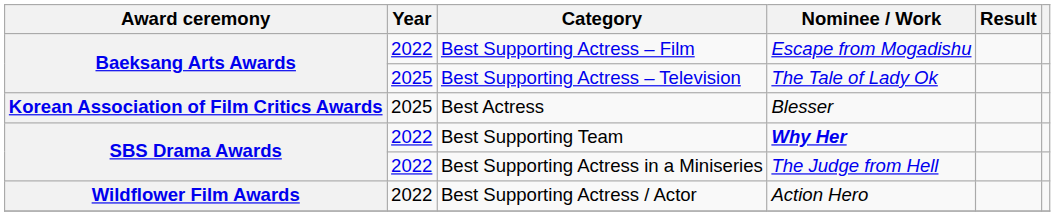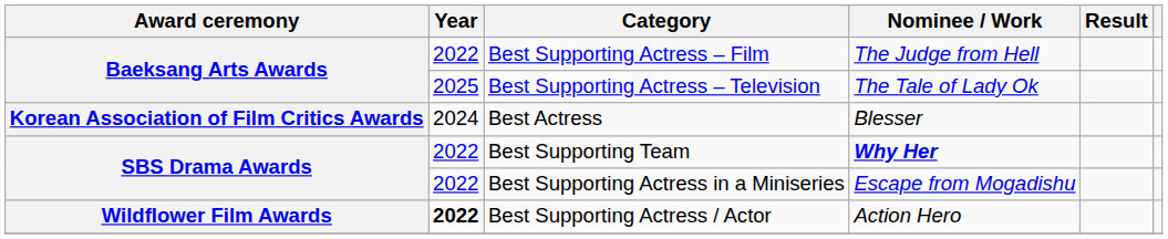 <table class="wikitable plainrowheaders sortable">
 <tr>
 <th scope="col">Award ceremony</th>
 <th scope="col">Year</th>
 <th scope="col">Category</th>
 <th scope="col">Nominee / Work</th>
 <th scope="col">Result</th>
 <th scope="col" class="unsortable"></th>
 </tr>
 <tr>
 <th rowspan="2" scope="row"><a href='#'>Baeksang Arts Awards</a></th>
 <td rowspan="1"><a href='#'>2022</a></td>
 <td><a href='#'>Best Supporting Actress – Film</a></td>
-<td><em><a href='#'>Escape from Mogadishu</a></em></td>
+<td><em><a href='#'>The Judge from Hell</a></em></td>
 <td></td>
 <td></td>
 </tr>
 <tr>
 <td><a href='#'>2025</a></td>
 <td><a href='#'>Best Supporting Actress – Television</a></td>
 <td rowspan="1"><em><a href='#'>The Tale of Lady Ok</a></em></td>
 <td></td>
 <td></td>
 </tr>
 <tr>
 <th rowspan="1" scope="row"><a href='#'>Korean Association of Film Critics Awards</a></th>
-<td rowspan="1">2025</td>
+<td rowspan="1">2024</td>
 <td>Best Actress</td>
 <td><em>Blesser</em></td>
 <td></td>
 <td></td>
 </tr>
 <tr>
 <th scope="row" rowspan="2"><a href='#'>SBS Drama Awards</a></th>
 <td><a href='#'>2022</a></td>
 <td>Best Supporting Team</td>
 <td><strong><em><a href='#'>Why Her</a></em></strong></td>
 <td></td>
 <td></td>
 </tr>
 <tr>
 <td><a href='#'>2022</a></td>
 <td>Best Supporting Actress in a Miniseries</td>
-<td><em><a href='#'>The Judge from Hell</a></em></td>
+<td><em><a href='#'>Escape from Mogadishu</a></em></td>
 <td></td>
 <td></td>
 </tr>
 <tr>
 <th rowspan="1" scope="row"><a href='#'>Wildflower Film Awards</a></th>
-<td>2022</td>
+<td><strong>2022</strong></td>
 <td>Best Supporting Actress / Actor</td>
 <td><em>Action Hero</em></td>
 <td></td>
 <td></td>
 </tr>
 <tr>
 </tr>
 </table>
